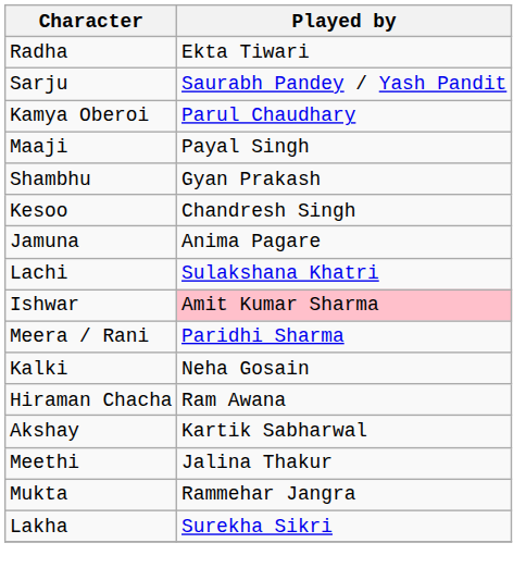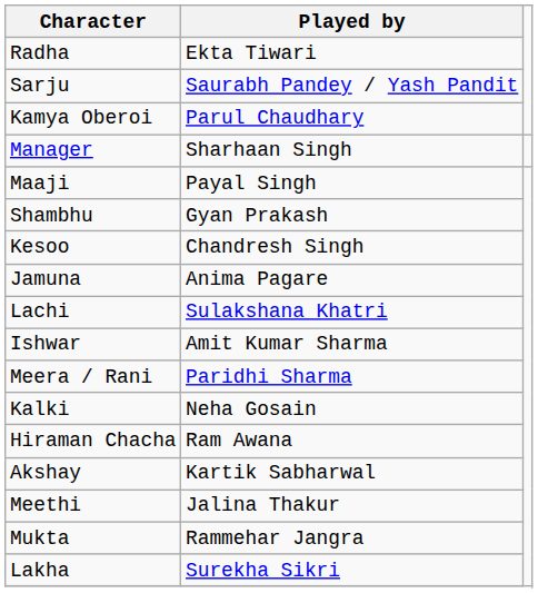 <table class="wikitable">
 <tr>
 <th>Character</th>
 <th>Played by</th>
 </tr>
 <tr>
 <td>Radha</td>
 <td>Ekta Tiwari</td>
 </tr>
 <tr>
 <td>Sarju</td>
 <td><a href='#'>Saurabh Pandey</a> / <a href='#'>Yash Pandit</a></td>
 </tr>
 <tr>
 <td>Kamya Oberoi</td>
 <td><a href='#'>Parul Chaudhary</a></td>
+</tr>
+<tr>
+<td><a href='#'>Manager</a></td>
+<td>Sharhaan Singh</td>
+<td></td>
 </tr>
 <tr>
 <td>Maaji</td>
 <td>Payal Singh</td>
 </tr>
 <tr>
 <td>Shambhu</td>
 <td>Gyan Prakash</td>
 </tr>
 <tr>
 <td>Kesoo</td>
 <td>Chandresh Singh</td>
 </tr>
 <tr>
 <td>Jamuna</td>
 <td>Anima Pagare</td>
 </tr>
 <tr>
 <td>Lachi</td>
 <td><a href='#'>Sulakshana Khatri</a></td>
 </tr>
 <tr>
 <td>Ishwar</td>
-<td style="background: pink;">Amit Kumar Sharma</td>
+<td>Amit Kumar Sharma</td>
 </tr>
 <tr>
 <td>Meera / Rani</td>
 <td><a href='#'>Paridhi Sharma</a></td>
 </tr>
 <tr>
 <td>Kalki</td>
 <td>Neha Gosain</td>
 </tr>
 <tr>
 <td>Hiraman Chacha</td>
 <td>Ram Awana</td>
 </tr>
 <tr>
 <td>Akshay</td>
 <td>Kartik Sabharwal</td>
 </tr>
 <tr>
 <td>Meethi</td>
 <td>Jalina Thakur</td>
 </tr>
 <tr>
 <td>Mukta</td>
 <td>Rammehar Jangra</td>
 </tr>
 <tr>
 <td>Lakha</td>
 <td><a href='#'>Surekha Sikri</a></td>
 </tr>
 <tr>
 </tr>
 </table>
